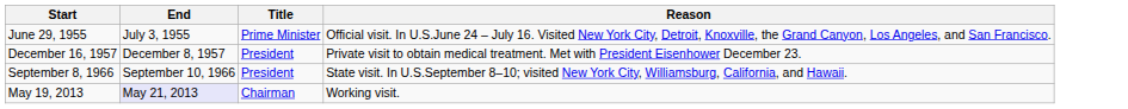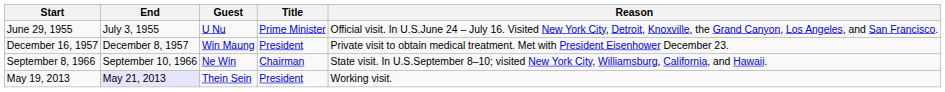 <table class="wikitable">
 <tr>
 <th>Start</th>
 <th>End</th>
+<th>Guest</th>
 <th>Title</th>
 <th>Reason</th>
 </tr>
 <tr>
 <td>June 29, 1955</td>
 <td>July 3, 1955</td>
+<td><a href='#'>U Nu</a></td>
 <td><a href='#'>Prime Minister</a></td>
 <td>Official visit. In U.S.June 24 – July 16. Visited <a href='#'>New York City</a>, <a href='#'>Detroit</a>, <a href='#'>Knoxville</a>, the <a href='#'>Grand Canyon</a>, <a href='#'>Los Angeles</a>, and <a href='#'>San Francisco</a>.</td>
 </tr>
 <tr>
 <td>December 16, 1957</td>
 <td>December 8, 1957</td>
+<td><a href='#'>Win Maung</a></td>
 <td><a href='#'>President</a></td>
 <td>Private visit to obtain medical treatment. Met with <a href='#'>President Eisenhower</a> December 23.</td>
 </tr>
 <tr>
 <td>September 8, 1966</td>
 <td>September 10, 1966</td>
-<td><a href='#'>President</a></td>
+<td><a href='#'>Ne Win</a></td>
+<td><a href='#'>Chairman</a></td>
 <td>State visit. In U.S.September 8–10; visited <a href='#'>New York City</a>, <a href='#'>Williamsburg</a>, <a href='#'>California</a>, and <a href='#'>Hawaii</a>.</td>
 </tr>
 <tr>
 <td>May 19, 2013</td>
 <td style="background: lavender;">May 21, 2013</td>
-<td><a href='#'>Chairman</a></td>
+<td><a href='#'>Thein Sein</a></td>
+<td><a href='#'>President</a></td>
 <td>Working visit.</td>
 </tr>
 </table>
